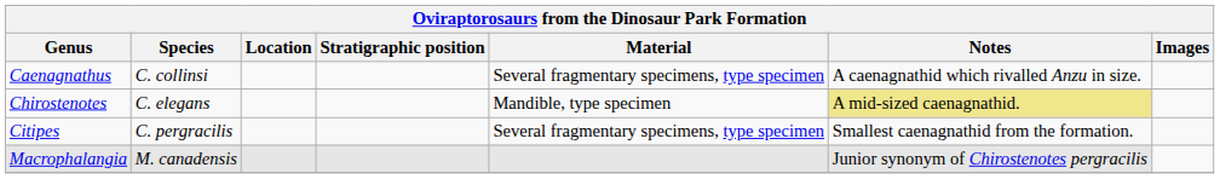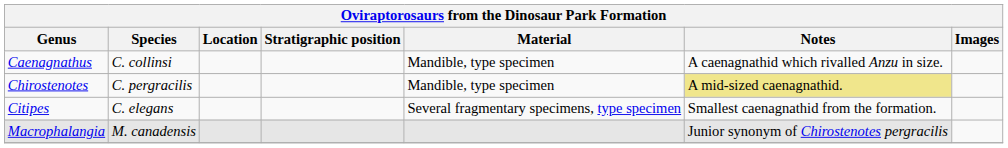 <table class="wikitable" align="center">
 <tr>
 <th colspan="7" align="center"><strong><a href='#'>Oviraptorosaurs</a> from the Dinosaur Park Formation</strong></th>
 </tr>
 <tr>
 <th>Genus</th>
 <th>Species</th>
 <th>Location</th>
 <th>Stratigraphic position</th>
 <th>Material</th>
 <th>Notes</th>
 <th>Images</th>
 </tr>
 <tr>
 <td><em><a href='#'>Caenagnathus</a></em></td>
 <td><em>C. collinsi</em></td>
 <td></td>
 <td></td>
-<td>Several fragmentary specimens, <a href='#'>type specimen</a></td>
+<td>Mandible, type specimen</td>
 <td>A caenagnathid which rivalled <em>Anzu</em> in size.</td>
 <td></td>
 </tr>
 <tr>
 <td><em><a href='#'>Chirostenotes</a></em></td>
-<td><em>C. elegans</em></td>
+<td><em>C. pergracilis</em></td>
 <td></td>
 <td></td>
 <td>Mandible, type specimen</td>
 <td style="background: khaki;">A mid-sized caenagnathid.</td>
 <td></td>
 </tr>
 <tr>
 <td><em><a href='#'>Citipes</a></em></td>
-<td><em>C. pergracilis</em></td>
+<td><em>C. elegans</em></td>
 <td></td>
 <td></td>
 <td>Several fragmentary specimens, <a href='#'>type specimen</a></td>
 <td>Smallest caenagnathid from the formation.</td>
 <td></td>
 </tr>
 <tr>
 <td style="background:#E6E6E6;"><em><a href='#'>Macrophalangia</a></em></td>
 <td style="background:#E6E6E6;"><em>M. canadensis</em></td>
 <td style="background:#E6E6E6;"></td>
 <td style="background:#E6E6E6;"></td>
 <td style="background:#E6E6E6;"></td>
 <td style="background:#E6E6E6;">Junior synonym of <em><a href='#'>Chirostenotes</a> pergracilis</em></td>
 <td></td>
 </tr>
 <tr>
 </tr>
 </table>
